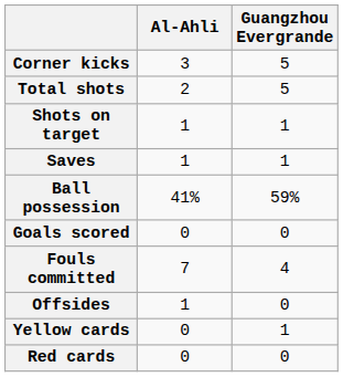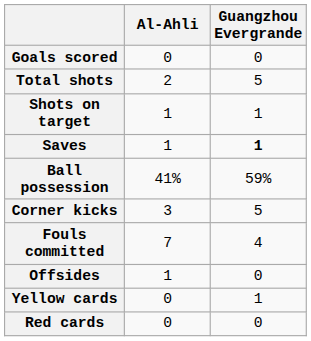 <table class="wikitable plainrowheaders" style="text-align: center">
 <tr>
 <th scope="col" style="width:100px;"></th>
 <th scope="col" style="width:70px;">Al-Ahli</th>
 <th scope="col" style="width:70px;">Guangzhou Evergrande</th>
 </tr>
 <tr>
-<th scope=row>Corner kicks</th>
-<td>3</td>
-<td>5</td>
+<th scope=row>Goals scored</th>
+<td>0</td>
+<td>0</td>
 </tr>
 <tr>
 <th scope=row>Total shots</th>
 <td>2</td>
 <td>5</td>
 </tr>
 <tr>
 <th scope=row>Shots on target</th>
 <td>1</td>
 <td>1</td>
 </tr>
 <tr>
 <th scope=row>Saves</th>
 <td>1</td>
-<td>1</td>
+<td><strong>1</strong></td>
 </tr>
 <tr>
 <th scope=row>Ball possession</th>
 <td>41%</td>
 <td>59%</td>
 </tr>
 <tr>
-<th scope=row>Goals scored</th>
-<td>0</td>
-<td>0</td>
+<th scope=row>Corner kicks</th>
+<td>3</td>
+<td>5</td>
 </tr>
 <tr>
 <th scope=row>Fouls committed</th>
 <td>7</td>
 <td>4</td>
 </tr>
 <tr>
 <th scope=row>Offsides</th>
 <td>1</td>
 <td>0</td>
 </tr>
 <tr>
 <th scope=row>Yellow cards</th>
 <td>0</td>
 <td>1</td>
 </tr>
 <tr>
 <th scope=row>Red cards</th>
 <td>0</td>
 <td>0</td>
 </tr>
 </table>
